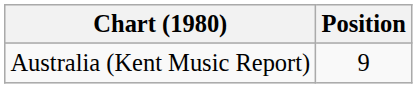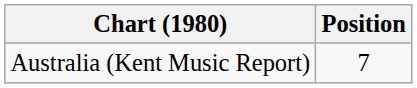 <table class="wikitable">
 <tr>
 <th>Chart (1980)</th>
 <th>Position</th>
 </tr>
 <tr>
 <td>Australia (Kent Music Report)</td>
-<td style="text-align:center;">9</td>
+<td style="text-align:center;">7</td>
 </tr>
 </table>
